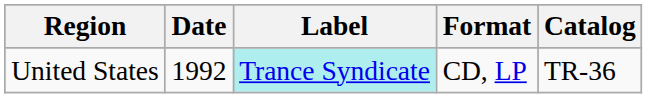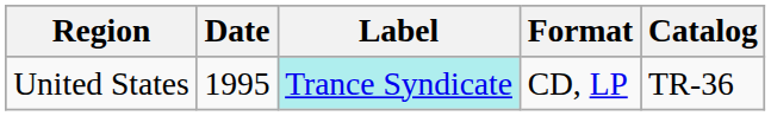 <table class="wikitable">
 <tr>
 <th>Region</th>
 <th>Date</th>
 <th>Label</th>
 <th>Format</th>
 <th>Catalog</th>
 </tr>
 <tr>
 <td>United States</td>
-<td>1992</td>
+<td>1995</td>
 <td style="background: paleturquoise;"><a href='#'>Trance Syndicate</a></td>
 <td>CD, <a href='#'>LP</a></td>
 <td>TR-36</td>
 </tr>
 </table>
